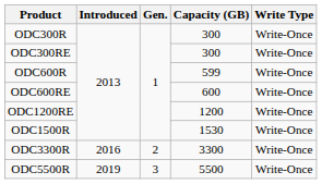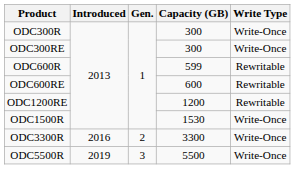 <table class="wikitable" style="text-align:center">
 <tr>
 <th>Product</th>
 <th>Introduced</th>
 <th>Gen.</th>
 <th>Capacity (GB)</th>
 <th>Write Type</th>
 </tr>
 <tr>
 <td>ODC300R</td>
 <td rowspan="6">2013</td>
 <td rowspan="6">1</td>
 <td>300</td>
 <td>Write-Once</td>
 </tr>
 <tr>
 <td>ODC300RE</td>
 <td>300</td>
 <td>Write-Once</td>
 </tr>
 <tr>
 <td>ODC600R</td>
 <td>599</td>
-<td>Write-Once</td>
+<td>Rewritable</td>
 </tr>
 <tr>
 <td>ODC600RE</td>
 <td>600</td>
-<td>Write-Once</td>
+<td>Rewritable</td>
 </tr>
 <tr>
 <td>ODC1200RE</td>
 <td>1200</td>
-<td>Write-Once</td>
+<td>Rewritable</td>
 </tr>
 <tr>
 <td>ODC1500R</td>
 <td>1530</td>
 <td>Write-Once</td>
 </tr>
 <tr>
 <td>ODC3300R</td>
 <td>2016</td>
 <td>2</td>
 <td>3300</td>
 <td>Write-Once</td>
 </tr>
 <tr>
 <td>ODC5500R</td>
 <td>2019</td>
 <td>3</td>
 <td>5500</td>
 <td>Write-Once</td>
 </tr>
 </table>
